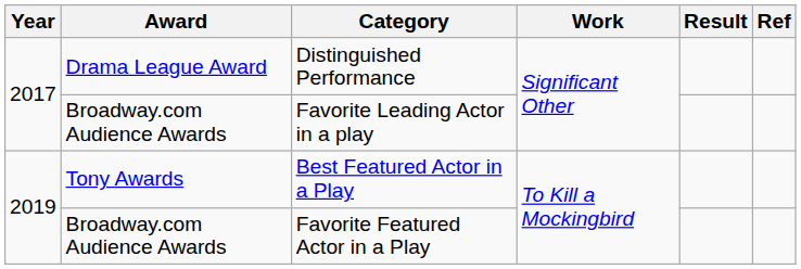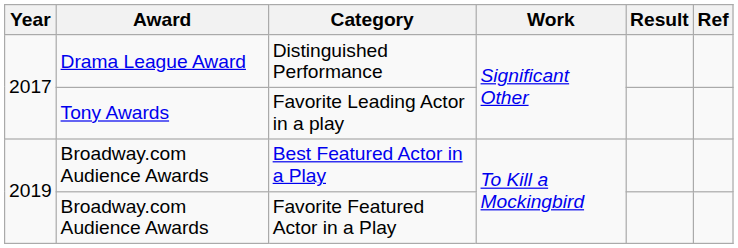 <table class="wikitable">
 <tr>
 <th>Year</th>
 <th>Award</th>
 <th>Category</th>
 <th>Work</th>
 <th>Result</th>
 <th>Ref</th>
 </tr>
 <tr>
 <td rowspan="2">2017</td>
 <td><a href='#'>Drama League Award</a></td>
 <td>Distinguished Performance</td>
 <td rowspan="2"><em><a href='#'>Significant Other</a></em></td>
 <td></td>
 <td></td>
 </tr>
 <tr>
-<td>Broadway.com Audience Awards</td>
+<td><a href='#'>Tony Awards</a></td>
 <td>Favorite Leading Actor in a play</td>
 <td></td>
 <td></td>
 </tr>
 <tr>
 <td rowspan="2">2019</td>
-<td><a href='#'>Tony Awards</a></td>
+<td>Broadway.com Audience Awards</td>
 <td><a href='#'>Best Featured Actor in a Play</a></td>
 <td rowspan="2"><em><a href='#'>To Kill a Mockingbird</a></em></td>
 <td></td>
 <td></td>
 </tr>
 <tr>
 <td>Broadway.com Audience Awards</td>
 <td Favorite Featured Actor in a play>Favorite Featured Actor in a Play</td>
 <td></td>
 <td></td>
 </tr>
 </table>
